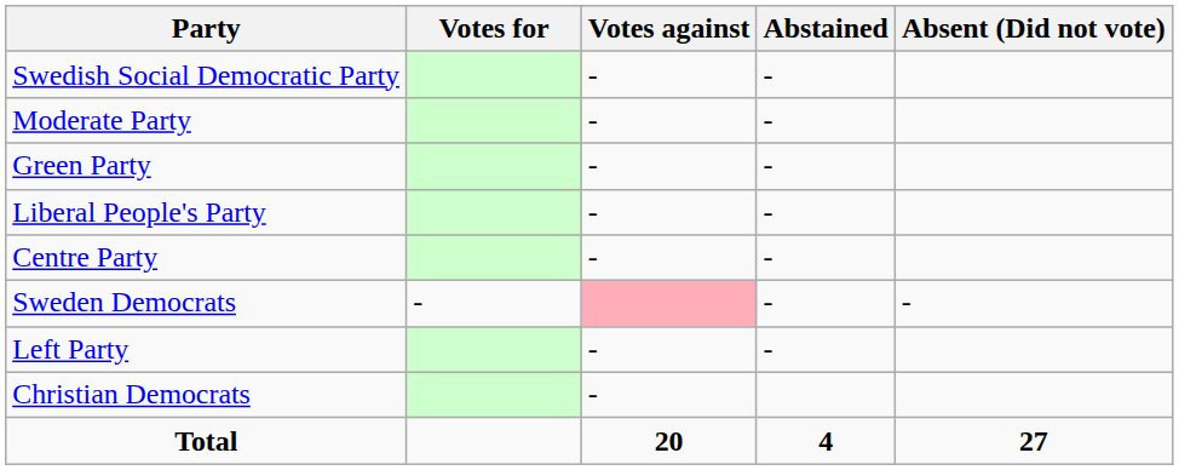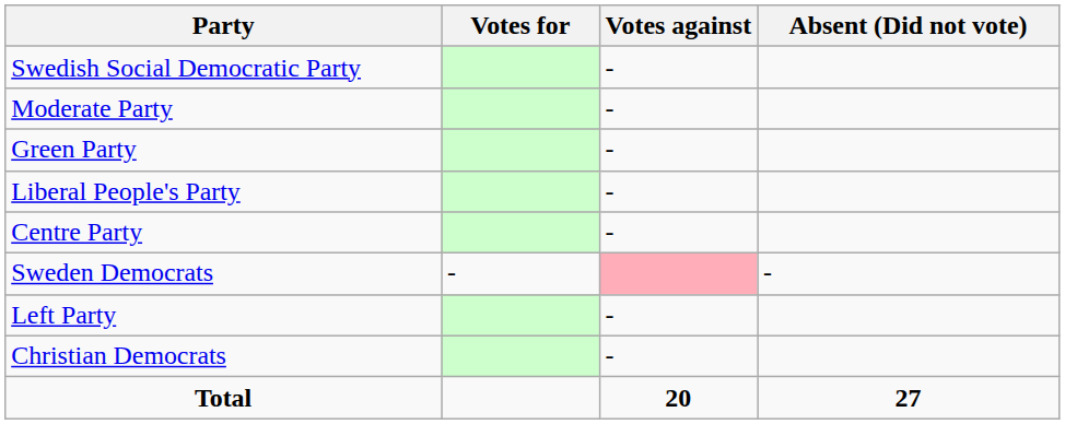 <table class="wikitable">
 <tr>
 <th>Party</th>
 <th style="width:15%;">Votes for</th>
 <th style="width:15%;">Votes against</th>
-<th>Abstained</th>
 <th>Absent (Did not vote)</th>
 </tr>
 <tr>
 <td> <a href='#'>Swedish Social Democratic Party</a></td>
 <td style="background-color:#CCFFCC;"></td>
-<td>-</td>
 <td>-</td>
 <td></td>
 </tr>
 <tr>
 <td> <a href='#'>Moderate Party</a></td>
 <td style="background-color:#CCFFCC;"></td>
 <td>-</td>
-<td>-</td>
 <td></td>
 </tr>
 <tr>
 <td> <a href='#'>Green Party</a></td>
 <td style="background-color:#CCFFCC;"></td>
-<td>-</td>
 <td>-</td>
 <td></td>
 </tr>
 <tr>
 <td> <a href='#'>Liberal People's Party</a></td>
 <td style="background-color:#CCFFCC;"></td>
 <td>-</td>
-<td>-</td>
 <td></td>
 </tr>
 <tr>
 <td> <a href='#'>Centre Party</a></td>
 <td style="background-color:#CCFFCC;"></td>
-<td>-</td>
 <td>-</td>
 <td></td>
 </tr>
 <tr>
 <td> <a href='#'>Sweden Democrats</a></td>
 <td>-</td>
 <td style="background-color:#FFAEB9;"></td>
 <td>-</td>
-<td>-</td>
 </tr>
 <tr>
 <td> <a href='#'>Left Party</a></td>
 <td style="background-color:#CCFFCC;"></td>
-<td>-</td>
 <td>-</td>
 <td></td>
 </tr>
 <tr>
 <td> <a href='#'>Christian Democrats</a></td>
 <td style="background-color:#CCFFCC;"></td>
 <td>-</td>
 <td></td>
-<td></td>
 </tr>
 <tr>
 <td style="text-align:center;"><strong>Total</strong></td>
 <td></td>
 <td style="text-align:center;"><strong>20</strong></td>
-<td style="text-align:center;"><strong>4</strong></td>
 <td style="text-align:center;"><strong>27</strong></td>
 </tr>
 </table>
